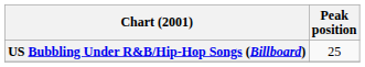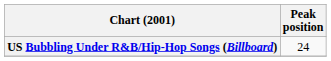 <table class="wikitable sortable plainrowheaders" style="text-align:center">
 <tr>
 <th scope="col">Chart (2001)</th>
 <th scope="col">Peak<br> position</th>
 </tr>
 <tr>
 <th scope="row">US <a href='#'>Bubbling Under R&B/Hip-Hop Songs</a> (<em><a href='#'>Billboard</a></em>)</th>
-<td>25</td>
+<td>24</td>
 </tr>
 <tr>
 </tr>
 </table>
